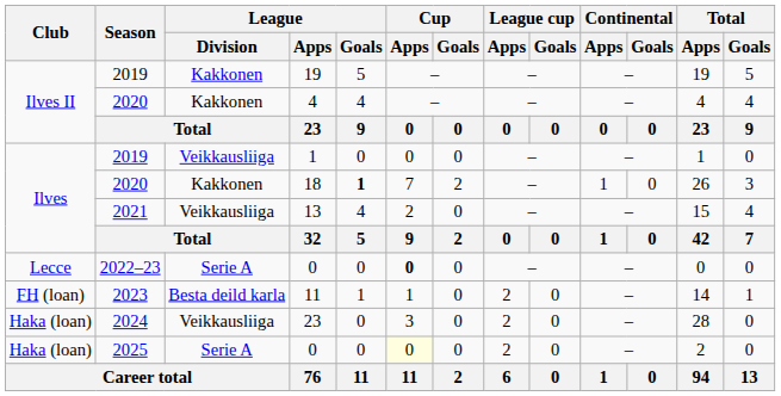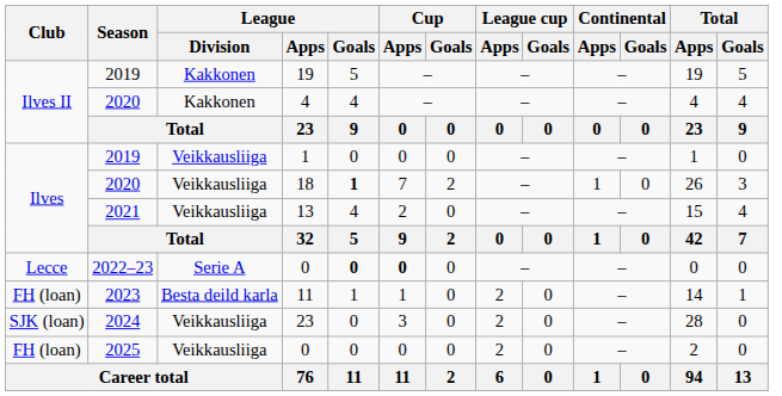 <table class="wikitable" style="text-align:center">
 <tr>
 <th rowspan="2">Club</th>
 <th rowspan="2">Season</th>
 <th colspan="3">League</th>
 <th colspan="2">Cup</th>
 <th colspan="2">League cup</th>
 <th colspan="2">Continental</th>
 <th colspan="2">Total</th>
 </tr>
 <tr>
 <th>Division</th>
 <th>Apps</th>
 <th>Goals</th>
 <th>Apps</th>
 <th>Goals</th>
 <th>Apps</th>
 <th>Goals</th>
 <th>Apps</th>
 <th>Goals</th>
 <th>Apps</th>
 <th>Goals</th>
 </tr>
 <tr>
 <td rowspan="3"><a href='#'>Ilves II</a></td>
 <td>2019</td>
 <td><a href='#'>Kakkonen</a></td>
 <td>19</td>
 <td>5</td>
 <td colspan="2">–</td>
 <td colspan="2">–</td>
 <td colspan="2">–</td>
 <td>19</td>
 <td>5</td>
 </tr>
 <tr>
 <td><a href='#'>2020</a></td>
 <td>Kakkonen</td>
 <td>4</td>
 <td>4</td>
 <td colspan="2">–</td>
 <td colspan="2">–</td>
 <td colspan="2">–</td>
 <td>4</td>
 <td>4</td>
 </tr>
 <tr>
 <th colspan="2">Total</th>
 <th>23</th>
 <th>9</th>
 <th>0</th>
 <th>0</th>
 <th>0</th>
 <th>0</th>
 <th>0</th>
 <th>0</th>
 <th>23</th>
 <th>9</th>
 </tr>
 <tr>
 <td rowspan="4"><a href='#'>Ilves</a></td>
 <td><a href='#'>2019</a></td>
 <td><a href='#'>Veikkausliiga</a></td>
 <td>1</td>
 <td>0</td>
 <td>0</td>
 <td>0</td>
 <td colspan="2">–</td>
 <td colspan="2">–</td>
 <td>1</td>
 <td>0</td>
 </tr>
 <tr>
 <td><a href='#'>2020</a></td>
-<td>Kakkonen</td>
+<td>Veikkausliiga</td>
 <td>18</td>
 <td><strong>1</strong></td>
 <td>7</td>
 <td>2</td>
 <td colspan="2">–</td>
 <td>1</td>
 <td>0</td>
 <td>26</td>
 <td>3</td>
 </tr>
 <tr>
 <td><a href='#'>2021</a></td>
 <td>Veikkausliiga</td>
 <td>13</td>
 <td>4</td>
 <td>2</td>
 <td>0</td>
 <td colspan="2">–</td>
 <td colspan="2">–</td>
 <td>15</td>
 <td>4</td>
 </tr>
 <tr>
 <th colspan="2">Total</th>
 <th>32</th>
 <th>5</th>
 <th>9</th>
 <th>2</th>
 <th>0</th>
 <th>0</th>
 <th>1</th>
 <th>0</th>
 <th>42</th>
 <th>7</th>
 </tr>
 <tr>
 <td><a href='#'>Lecce</a></td>
 <td><a href='#'>2022–23</a></td>
 <td><a href='#'>Serie A</a></td>
 <td>0</td>
-<td>0</td>
+<td><strong>0</strong></td>
 <td><strong>0</strong></td>
 <td>0</td>
 <td colspan="2">–</td>
 <td colspan="2">–</td>
 <td>0</td>
 <td>0</td>
 </tr>
 <tr>
 <td><a href='#'>FH</a> (loan)</td>
 <td><a href='#'>2023</a></td>
 <td><a href='#'>Besta deild karla</a></td>
 <td>11</td>
 <td>1</td>
 <td>1</td>
 <td>0</td>
 <td>2</td>
 <td>0</td>
 <td colspan="2">–</td>
 <td>14</td>
 <td>1</td>
 </tr>
 <tr>
-<td><a href='#'>Haka</a> (loan)</td>
+<td><a href='#'>SJK</a> (loan)</td>
 <td><a href='#'>2024</a></td>
 <td>Veikkausliiga</td>
 <td>23</td>
 <td>0</td>
 <td>3</td>
 <td>0</td>
 <td>2</td>
 <td>0</td>
 <td colspan="2">–</td>
 <td>28</td>
 <td>0</td>
 </tr>
 <tr>
-<td><a href='#'>Haka</a> (loan)</td>
+<td><a href='#'>FH</a> (loan)</td>
 <td><a href='#'>2025</a></td>
-<td><a href='#'>Serie A</a></td>
+<td>Veikkausliiga</td>
 <td>0</td>
 <td>0</td>
-<td style="background: lightyellow;">0</td>
+<td>0</td>
 <td>0</td>
 <td>2</td>
 <td>0</td>
 <td colspan=2>–</td>
 <td>2</td>
 <td>0</td>
 </tr>
 <tr>
 <th colspan="3">Career total</th>
 <th>76</th>
 <th>11</th>
 <th>11</th>
 <th>2</th>
 <th>6</th>
 <th>0</th>
 <th>1</th>
 <th>0</th>
 <th>94</th>
 <th>13</th>
 </tr>
 </table>
